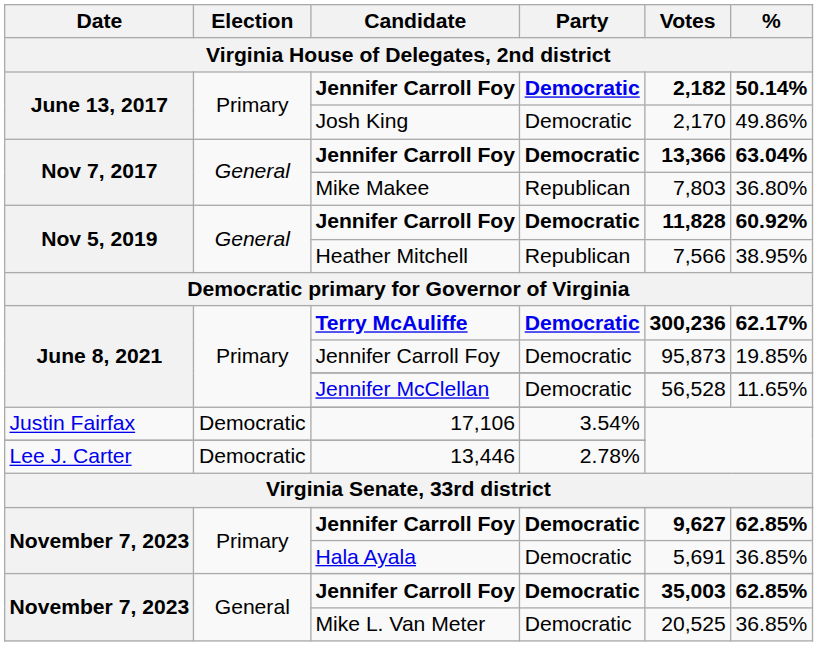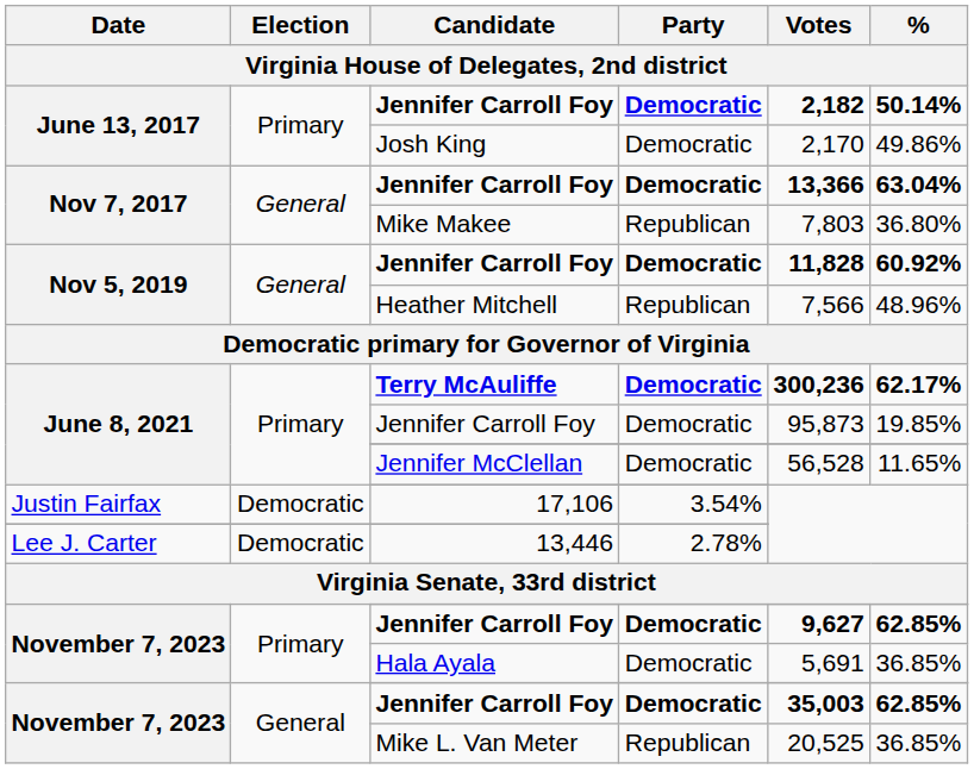 <table class="wikitable">
 <tr>
 <th>Date</th>
 <th>Election</th>
 <th>Candidate</th>
 <th>Party</th>
 <th>Votes</th>
 <th>%</th>
 </tr>
 <tr>
 <th colspan="6">Virginia House of Delegates, 2nd district</th>
 </tr>
 <tr>
 <th rowspan="2">June 13, 2017</th>
 <td rowspan="2" align="center">Primary</td>
 <td><strong>Jennifer Carroll Foy</strong></td>
 <td><a href='#'><strong>Democratic</strong></a></td>
 <td align="right"><strong>2,182</strong></td>
 <td align="right"><strong>50.14%</strong></td>
 </tr>
 <tr>
 <td>Josh King</td>
 <td>Democratic</td>
 <td align="right">2,170</td>
 <td align="right">49.86%</td>
 </tr>
 <tr>
 <th rowspan="2">Nov 7, 2017</th>
 <td rowspan="2" align="center"><em>General</em></td>
 <td><strong>Jennifer Carroll Foy</strong></td>
 <td><strong>Democratic</strong></td>
 <td align="right"><strong>13,366</strong></td>
 <td align="right"><strong>63.04%</strong></td>
 </tr>
 <tr>
 <td>Mike Makee</td>
 <td>Republican</td>
 <td align="right">7,803</td>
 <td align="right">36.80%</td>
 </tr>
 <tr>
 <th rowspan="2">Nov 5, 2019</th>
 <td rowspan="2" align="center"><em>General</em></td>
 <td><strong>Jennifer Carroll Foy</strong></td>
 <td><strong>Democratic</strong></td>
 <td align="right"><strong>11,828</strong></td>
 <td align="right"><strong>60.92%</strong></td>
 </tr>
 <tr>
 <td>Heather Mitchell</td>
 <td>Republican</td>
 <td align="right">7,566</td>
-<td align="right">38.95%</td>
+<td align="right">48.96%</td>
 </tr>
 <tr>
 <th colspan="6">Democratic primary for Governor of Virginia</th>
 </tr>
 <tr>
 <th rowspan="5">June 8, 2021 </th>
 <td rowspan="5" align="center">Primary</td>
 <td><strong><a href='#'>Terry McAuliffe</a></strong></td>
 <td><a href='#'><strong>Democratic</strong></a></td>
 <td align="right"><strong>300,236</strong></td>
 <td align="right"><strong>62.17%</strong></td>
 </tr>
 <tr>
 <td>Jennifer Carroll Foy</td>
 <td>Democratic</td>
 <td align="right">95,873</td>
 <td align="right">19.85%</td>
 </tr>
 <tr>
 </tr>
 <tr>
 <td><a href='#'>Jennifer McClellan</a></td>
 <td>Democratic</td>
 <td align="right">56,528</td>
 <td align="right">11.65%</td>
 </tr>
 <tr>
 </tr>
 <tr>
 <td><a href='#'>Justin Fairfax</a></td>
 <td>Democratic</td>
 <td align="right">17,106</td>
 <td align="right">3.54%</td>
 </tr>
 <tr>
 </tr>
 <tr>
 <td><a href='#'>Lee J. Carter</a></td>
 <td>Democratic</td>
 <td align="right">13,446</td>
 <td align="right">2.78%</td>
 </tr>
 <tr>
 <th colspan="6">Virginia Senate, 33rd district </th>
 </tr>
 <tr>
 <th rowspan = "3">November 7, 2023</th>
 <td rowspan="3" align="center">Primary</td>
 </tr>
 <tr>
 <td><strong>Jennifer Carroll Foy</strong></td>
 <td><strong>Democratic</strong></td>
 <td align="right"><strong> 9,627</strong></td>
 <td align="right"><strong>62.85%</strong></td>
 </tr>
 <tr>
 <td><a href='#'>Hala Ayala</a></td>
 <td>Democratic</td>
 <td align="right">5,691</td>
 <td align="right">36.85%</td>
 </tr>
 <tr>
 <th rowspan = "3">November 7, 2023</th>
 <td rowspan="3" align="center">General</td>
 </tr>
 <tr>
 <td><strong>Jennifer Carroll Foy</strong></td>
 <td><strong>Democratic</strong></td>
 <td align="right"><strong>35,003</strong></td>
 <td align="right"><strong>62.85%</strong></td>
 </tr>
 <tr>
 <td>Mike L. Van Meter</td>
-<td>Democratic</td>
+<td>Republican</td>
 <td align="right">20,525</td>
 <td align="right">36.85%</td>
 </tr>
 </table>
